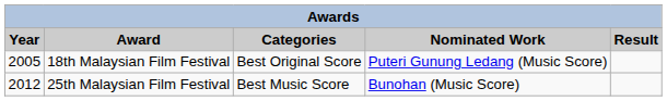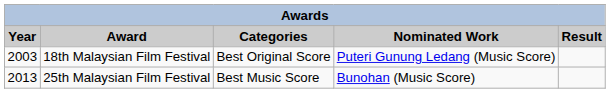 <table class="wikitable" style="font-size:90%;">
 <tr>
 <th colspan=5 style="background:#B0C4DE;">Awards</th>
 </tr>
 <tr align="center">
 <th style="background: #CCCCCC;">Year</th>
 <th style="background: #CCCCCC;">Award</th>
 <th style="background: #CCCCCC;">Categories</th>
 <th style="background: #CCCCCC;">Nominated Work</th>
 <th style="background: #CCCCCC;">Result</th>
 </tr>
 <tr>
-<td rowspan="1">2005</td>
+<td rowspan="1">2003</td>
 <td>18th Malaysian Film Festival</td>
 <td>Best Original Score</td>
 <td><a href='#'>Puteri Gunung Ledang</a> (Music Score)</td>
 <td></td>
 </tr>
 <tr>
-<td rowspan="1">2012</td>
+<td rowspan="1">2013</td>
 <td>25th Malaysian Film Festival</td>
 <td>Best Music Score</td>
 <td><a href='#'>Bunohan</a> (Music Score)</td>
 <td></td>
 </tr>
 </table>
